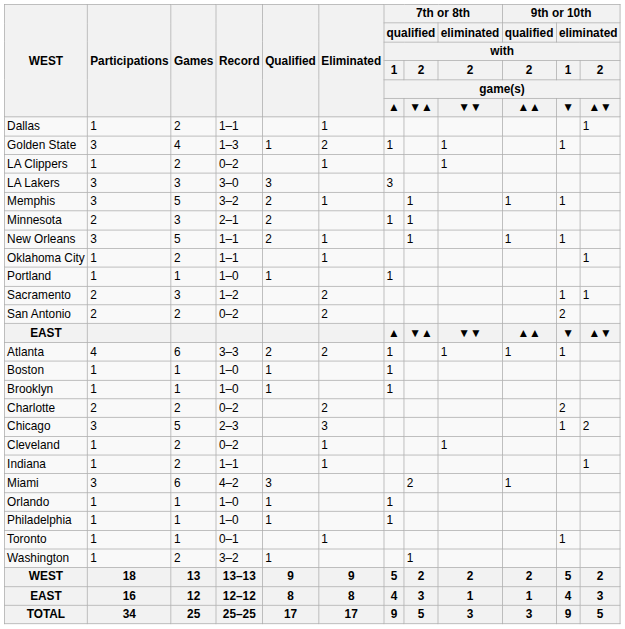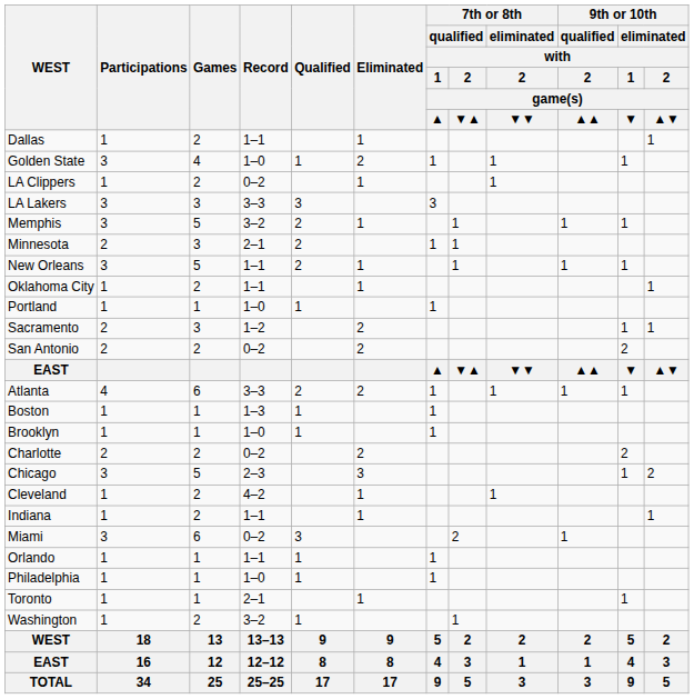 <table class="wikitable">
 <tr>
 <th rowspan="6">WEST</th>
 <th rowspan="6">Participations</th>
 <th rowspan="6">Games</th>
 <th rowspan="6">Record</th>
 <th rowspan="6">Qualified</th>
 <th rowspan="6">Eliminated</th>
 <th colspan="3">7th or 8th</th>
 <th colspan="3">9th or 10th</th>
 </tr>
 <tr>
 <th colspan="2">qualified</th>
 <th>eliminated</th>
 <th>qualified</th>
 <th colspan="2">eliminated</th>
 </tr>
 <tr>
 <th colspan="6">with</th>
 </tr>
 <tr>
 <th>1</th>
 <th>2</th>
 <th>2</th>
 <th>2</th>
 <th>1</th>
 <th>2</th>
 </tr>
 <tr>
 <th colspan="6">game(s)</th>
 </tr>
 <tr>
 <th>▲</th>
 <th>▼▲</th>
 <th>▼▼</th>
 <th>▲▲</th>
 <th>▼</th>
 <th>▲▼</th>
 </tr>
 <tr>
 <td>Dallas</td>
 <td>1</td>
 <td>2</td>
 <td>1–1</td>
 <td></td>
 <td>1</td>
 <td></td>
 <td></td>
 <td></td>
 <td></td>
 <td></td>
 <td>1</td>
 </tr>
 <tr>
 <td>Golden State</td>
 <td>3</td>
 <td>4</td>
-<td>1–3</td>
+<td>1–0</td>
 <td>1</td>
 <td>2</td>
 <td>1</td>
 <td></td>
 <td>1</td>
 <td></td>
 <td>1</td>
 <td></td>
 </tr>
 <tr>
 <td>LA Clippers</td>
 <td>1</td>
 <td>2</td>
 <td>0–2</td>
 <td></td>
 <td>1</td>
 <td></td>
 <td></td>
 <td>1</td>
 <td></td>
 <td></td>
 <td></td>
 </tr>
 <tr>
 <td>LA Lakers</td>
 <td>3</td>
 <td>3</td>
-<td>3–0</td>
+<td>3–3</td>
 <td>3</td>
 <td></td>
 <td>3</td>
 <td></td>
 <td></td>
 <td></td>
 <td></td>
 <td></td>
 </tr>
 <tr>
 <td>Memphis</td>
 <td>3</td>
 <td>5</td>
 <td>3–2</td>
 <td>2</td>
 <td>1</td>
 <td></td>
 <td>1</td>
 <td></td>
 <td>1</td>
 <td>1</td>
 <td></td>
 </tr>
 <tr>
 <td>Minnesota</td>
 <td>2</td>
 <td>3</td>
 <td>2–1</td>
 <td>2</td>
 <td></td>
 <td>1</td>
 <td>1</td>
 <td></td>
 <td></td>
 <td></td>
 <td></td>
 </tr>
 <tr>
 <td>New Orleans</td>
 <td>3</td>
 <td>5</td>
 <td>1–1</td>
 <td>2</td>
 <td>1</td>
 <td></td>
 <td>1</td>
 <td></td>
 <td>1</td>
 <td>1</td>
 <td></td>
 </tr>
 <tr>
 <td>Oklahoma City</td>
 <td>1</td>
 <td>2</td>
 <td>1–1</td>
 <td></td>
 <td>1</td>
 <td></td>
 <td></td>
 <td></td>
 <td></td>
 <td></td>
 <td>1</td>
 </tr>
 <tr>
 <td>Portland</td>
 <td>1</td>
 <td>1</td>
 <td>1–0</td>
 <td>1</td>
 <td></td>
 <td>1</td>
 <td></td>
 <td></td>
 <td></td>
 <td></td>
 <td></td>
 </tr>
 <tr>
 <td>Sacramento</td>
 <td>2</td>
 <td>3</td>
 <td>1–2</td>
 <td></td>
 <td>2</td>
 <td></td>
 <td></td>
 <td></td>
 <td></td>
 <td>1</td>
 <td>1</td>
 </tr>
 <tr>
 <td>San Antonio</td>
 <td>2</td>
 <td>2</td>
 <td>0–2</td>
 <td></td>
 <td>2</td>
 <td></td>
 <td></td>
 <td></td>
 <td></td>
 <td>2</td>
 <td></td>
 </tr>
 <tr>
 <th>EAST</th>
 <th></th>
 <th></th>
 <th></th>
 <th></th>
 <th></th>
 <th>▲</th>
 <th>▼▲</th>
 <th>▼▼</th>
 <th>▲▲</th>
 <th>▼</th>
 <th>▲▼</th>
 </tr>
 <tr>
 <td>Atlanta</td>
 <td>4</td>
 <td>6</td>
 <td>3–3</td>
 <td>2</td>
 <td>2</td>
 <td>1</td>
 <td></td>
 <td>1</td>
 <td>1</td>
 <td>1</td>
 <td></td>
 </tr>
 <tr>
 <td>Boston</td>
 <td>1</td>
 <td>1</td>
-<td>1–0</td>
+<td>1–3</td>
 <td>1</td>
 <td></td>
 <td>1</td>
 <td></td>
 <td></td>
 <td></td>
 <td></td>
 <td></td>
 </tr>
 <tr>
 <td>Brooklyn</td>
 <td>1</td>
 <td>1</td>
 <td>1–0</td>
 <td>1</td>
 <td></td>
 <td>1</td>
 <td></td>
 <td></td>
 <td></td>
 <td></td>
 <td></td>
 </tr>
 <tr>
 <td>Charlotte</td>
 <td>2</td>
 <td>2</td>
 <td>0–2</td>
 <td></td>
 <td>2</td>
 <td></td>
 <td></td>
 <td></td>
 <td></td>
 <td>2</td>
 <td></td>
 </tr>
 <tr>
 <td>Chicago</td>
 <td>3</td>
 <td>5</td>
 <td>2–3</td>
 <td></td>
 <td>3</td>
 <td></td>
 <td></td>
 <td></td>
 <td></td>
 <td>1</td>
 <td>2</td>
 </tr>
 <tr>
 <td>Cleveland</td>
 <td>1</td>
 <td>2</td>
-<td>0–2</td>
+<td>4–2</td>
 <td></td>
 <td>1</td>
 <td></td>
 <td></td>
 <td>1</td>
 <td></td>
 <td></td>
 <td></td>
 </tr>
 <tr>
 <td>Indiana</td>
 <td>1</td>
 <td>2</td>
 <td>1–1</td>
 <td></td>
 <td>1</td>
 <td></td>
 <td></td>
 <td></td>
 <td></td>
 <td></td>
 <td>1</td>
 </tr>
 <tr>
 <td>Miami</td>
 <td>3</td>
 <td>6</td>
-<td>4–2</td>
+<td>0–2</td>
 <td>3</td>
 <td></td>
 <td></td>
 <td>2</td>
 <td></td>
 <td>1</td>
 <td></td>
 <td></td>
 </tr>
 <tr>
 <td>Orlando</td>
 <td>1</td>
 <td>1</td>
-<td>1–0</td>
+<td>1–1</td>
 <td>1</td>
 <td></td>
 <td>1</td>
 <td></td>
 <td></td>
 <td></td>
 <td></td>
 <td></td>
 </tr>
 <tr>
 <td>Philadelphia</td>
 <td>1</td>
 <td>1</td>
 <td>1–0</td>
 <td>1</td>
 <td></td>
 <td>1</td>
 <td></td>
 <td></td>
 <td></td>
 <td></td>
 <td></td>
 </tr>
 <tr>
 <td>Toronto</td>
 <td>1</td>
 <td>1</td>
-<td>0–1</td>
+<td>2–1</td>
 <td></td>
 <td>1</td>
 <td></td>
 <td></td>
 <td></td>
 <td></td>
 <td>1</td>
 <td></td>
 </tr>
 <tr>
 <td>Washington</td>
 <td>1</td>
 <td>2</td>
 <td>3–2</td>
 <td>1</td>
 <td></td>
 <td></td>
 <td>1</td>
 <td></td>
 <td></td>
 <td></td>
 <td></td>
 </tr>
 <tr>
 <th>WEST</th>
 <th>18</th>
 <th>13</th>
 <th>13–13</th>
 <th>9</th>
 <th>9</th>
 <th>5</th>
 <th>2</th>
 <th>2</th>
 <th>2</th>
 <th>5</th>
 <th>2</th>
 </tr>
 <tr>
 <th>EAST</th>
 <th>16</th>
 <th>12</th>
 <th>12–12</th>
 <th>8</th>
 <th>8</th>
 <th>4</th>
 <th>3</th>
 <th>1</th>
 <th>1</th>
 <th>4</th>
 <th>3</th>
 </tr>
 <tr>
 <th>TOTAL</th>
 <th>34</th>
 <th>25</th>
 <th>25–25</th>
 <th>17</th>
 <th>17</th>
 <th>9</th>
 <th>5</th>
 <th>3</th>
 <th>3</th>
 <th>9</th>
 <th>5</th>
 </tr>
 </table>
